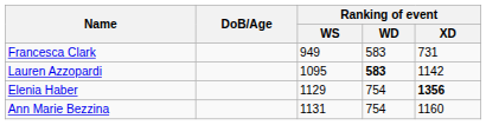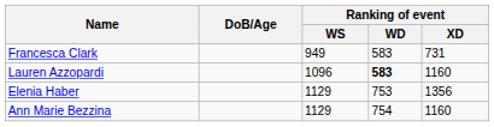 <table class="wikitable" style="width:600px; font-size:95%;">
 <tr>
 <th rowspan="2" align="left">Name</th>
 <th rowspan="2" align="left">DoB/Age</th>
 <th colspan="3" align="center">Ranking of event</th>
 </tr>
 <tr>
 <th align="center">WS</th>
 <th>WD</th>
 <th align="center">XD</th>
 </tr>
 <tr>
 <td><a href='#'>Francesca Clark</a></td>
 <td></td>
 <td>949</td>
 <td>583</td>
 <td>731</td>
 </tr>
 <tr>
 <td><a href='#'>Lauren Azzopardi</a></td>
 <td></td>
-<td>1095</td>
+<td>1096</td>
 <td><strong>583</strong></td>
-<td>1142</td>
+<td>1160</td>
 </tr>
 <tr>
 <td><a href='#'>Elenia Haber</a></td>
 <td></td>
 <td>1129</td>
-<td>754</td>
-<td><strong>1356</strong></td>
+<td>753</td>
+<td>1356</td>
 </tr>
 <tr>
 <td><a href='#'>Ann Marie Bezzina</a></td>
 <td></td>
-<td>1131</td>
+<td>1129</td>
 <td>754</td>
 <td>1160</td>
 </tr>
 </table>
